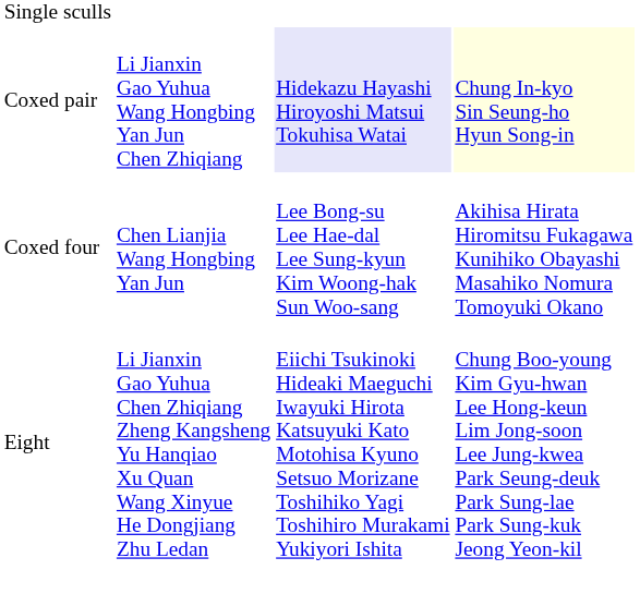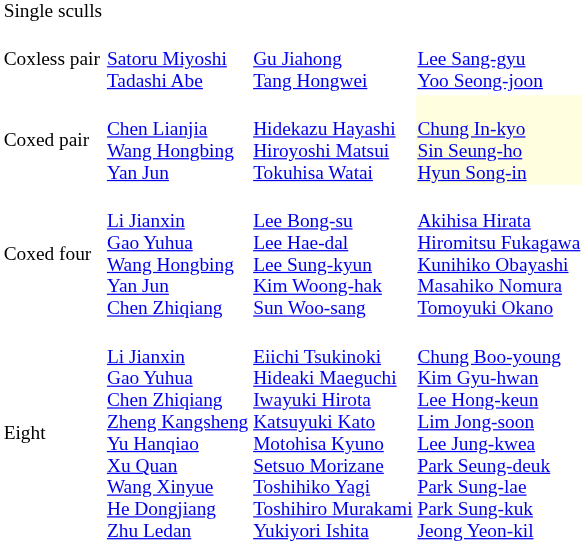 <table>
 <tr>
 <td>Single sculls</td>
 <td></td>
 <td></td>
 <td></td>
 </tr>
 <tr>
+<td>Coxless pair</td>
+<td><br><a href='#'>Satoru Miyoshi</a><br><a href='#'>Tadashi Abe</a></td>
+<td><br><a href='#'>Gu Jiahong</a><br><a href='#'>Tang Hongwei</a></td>
+<td><br><a href='#'>Lee Sang-gyu</a><br><a href='#'>Yoo Seong-joon</a></td>
+</tr>
+<tr>
 <td>Coxed pair</td>
-<td><br><a href='#'>Li Jianxin</a><br><a href='#'>Gao Yuhua</a><br><a href='#'>Wang Hongbing</a><br><a href='#'>Yan Jun</a><br><a href='#'>Chen Zhiqiang</a></td>
-<td style="background: lavender;"><br><a href='#'>Hidekazu Hayashi</a><br><a href='#'>Hiroyoshi Matsui</a><br><a href='#'>Tokuhisa Watai</a></td>
+<td><br><a href='#'>Chen Lianjia</a><br><a href='#'>Wang Hongbing</a><br><a href='#'>Yan Jun</a></td>
+<td><br><a href='#'>Hidekazu Hayashi</a><br><a href='#'>Hiroyoshi Matsui</a><br><a href='#'>Tokuhisa Watai</a></td>
 <td style="background: lightyellow;"><br><a href='#'>Chung In-kyo</a><br><a href='#'>Sin Seung-ho</a><br><a href='#'>Hyun Song-in</a></td>
 </tr>
 <tr>
 <td>Coxed four</td>
-<td><br><a href='#'>Chen Lianjia</a><br><a href='#'>Wang Hongbing</a><br><a href='#'>Yan Jun</a></td>
+<td><br><a href='#'>Li Jianxin</a><br><a href='#'>Gao Yuhua</a><br><a href='#'>Wang Hongbing</a><br><a href='#'>Yan Jun</a><br><a href='#'>Chen Zhiqiang</a></td>
 <td><br><a href='#'>Lee Bong-su</a><br><a href='#'>Lee Hae-dal</a><br><a href='#'>Lee Sung-kyun</a><br><a href='#'>Kim Woong-hak</a><br><a href='#'>Sun Woo-sang</a></td>
 <td><br><a href='#'>Akihisa Hirata</a><br><a href='#'>Hiromitsu Fukagawa</a><br><a href='#'>Kunihiko Obayashi</a><br><a href='#'>Masahiko Nomura</a><br><a href='#'>Tomoyuki Okano</a></td>
 </tr>
 <tr>
 <td>Eight</td>
 <td><br><a href='#'>Li Jianxin</a><br><a href='#'>Gao Yuhua</a><br><a href='#'>Chen Zhiqiang</a><br><a href='#'>Zheng Kangsheng</a><br><a href='#'>Yu Hanqiao</a><br><a href='#'>Xu Quan</a><br><a href='#'>Wang Xinyue</a><br><a href='#'>He Dongjiang</a><br><a href='#'>Zhu Ledan</a></td>
 <td><br><a href='#'>Eiichi Tsukinoki</a><br><a href='#'>Hideaki Maeguchi</a><br><a href='#'>Iwayuki Hirota</a><br><a href='#'>Katsuyuki Kato</a><br><a href='#'>Motohisa Kyuno</a><br><a href='#'>Setsuo Morizane</a><br><a href='#'>Toshihiko Yagi</a><br><a href='#'>Toshihiro Murakami</a><br><a href='#'>Yukiyori Ishita</a></td>
 <td><br><a href='#'>Chung Boo-young</a><br><a href='#'>Kim Gyu-hwan</a><br><a href='#'>Lee Hong-keun</a><br><a href='#'>Lim Jong-soon</a><br><a href='#'>Lee Jung-kwea</a><br><a href='#'>Park Seung-deuk</a><br><a href='#'>Park Sung-lae</a><br><a href='#'>Park Sung-kuk</a><br><a href='#'>Jeong Yeon-kil</a></td>
 </tr>
 </table>
